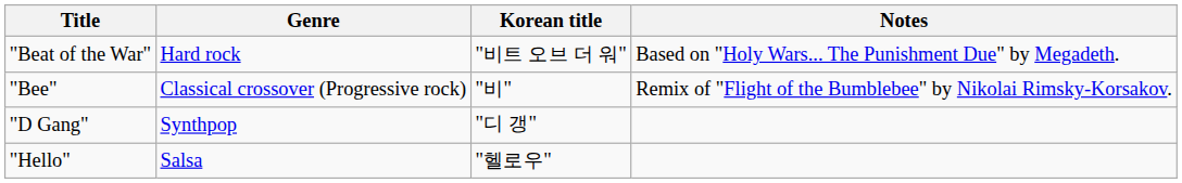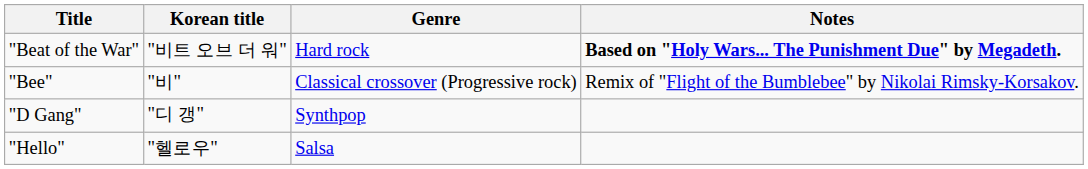 <table class="wikitable">
 <tr>
 <th>Title</th>
+<th>Korean title</th>
 <th>Genre</th>
-<th>Korean title</th>
 <th>Notes</th>
 </tr>
 <tr>
 <td>"Beat of the War"</td>
+<td>"비트 오브 더 워"</td>
 <td><a href='#'>Hard rock</a></td>
-<td>"비트 오브 더 워"</td>
-<td>Based on "<a href='#'>Holy Wars... The Punishment Due</a>" by <a href='#'>Megadeth</a>.</td>
+<td><strong>Based on "<a href='#'>Holy Wars... The Punishment Due</a>" by <a href='#'>Megadeth</a>.</strong></td>
 </tr>
 <tr>
 <td>"Bee"</td>
+<td>"비"</td>
 <td><a href='#'>Classical crossover</a> (Progressive rock)</td>
-<td>"비"</td>
 <td>Remix of "<a href='#'>Flight of the Bumblebee</a>" by <a href='#'>Nikolai Rimsky-Korsakov</a>.</td>
 </tr>
 <tr>
 <td>"D Gang"</td>
+<td>"디 갱"</td>
 <td><a href='#'>Synthpop</a></td>
-<td>"디 갱"</td>
 <td></td>
 </tr>
 <tr>
 <td>"Hello"</td>
+<td>"헬로우"</td>
 <td><a href='#'>Salsa</a></td>
-<td>"헬로우"</td>
 <td></td>
 </tr>
 </table>
